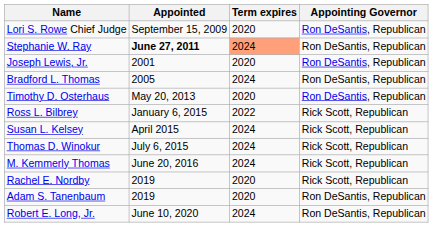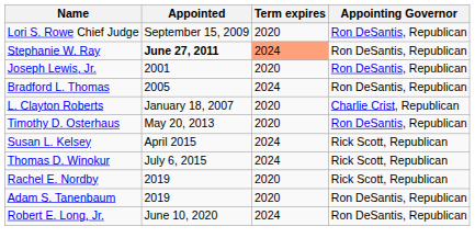 <table class="wikitable sortable">
 <tr valign="top">
 <th>Name</th>
 <th>Appointed</th>
 <th>Term expires</th>
 <th>Appointing Governor</th>
 </tr>
 <tr valign="top">
 <td><a href='#'>Lori S. Rowe</a> Chief Judge</td>
 <td>September 15, 2009</td>
 <td>2020</td>
 <td><a href='#'>Ron DeSantis</a>, Republican</td>
 </tr>
 <tr valign="top">
 <td><a href='#'>Stephanie W. Ray</a></td>
 <td><strong>June 27, 2011</strong></td>
 <td style="background: lightsalmon;">2024</td>
 <td>Ron DeSantis, Republican</td>
 </tr>
 <tr valign="top">
 <td><a href='#'>Joseph Lewis, Jr.</a></td>
 <td>2001</td>
 <td>2020</td>
 <td><a href='#'>Ron DeSantis</a>, Republican</td>
 </tr>
 <tr valign="top">
 <td><a href='#'>Bradford L. Thomas</a></td>
 <td>2005</td>
 <td>2024</td>
 <td>Ron DeSantis, Republican</td>
 </tr>
 <tr valign="top">
+<td><a href='#'>L. Clayton Roberts</a></td>
+<td>January 18, 2007</td>
+<td>2020</td>
+<td><a href='#'>Charlie Crist</a>, Republican</td>
+</tr>
+<tr valign="top">
 <td><a href='#'>Timothy D. Osterhaus</a></td>
 <td>May 20, 2013</td>
 <td>2020</td>
 <td><a href='#'>Ron DeSantis</a>, Republican</td>
-</tr>
-<tr valign="top">
-<td><a href='#'>Ross L. Bilbrey</a></td>
-<td>January 6, 2015</td>
-<td>2022</td>
-<td>Rick Scott, Republican</td>
 </tr>
 <tr valign="top">
 <td><a href='#'>Susan L. Kelsey</a></td>
 <td>April 2015</td>
 <td>2024</td>
 <td>Rick Scott, Republican</td>
 </tr>
 <tr valign="top">
 <td><a href='#'>Thomas D. Winokur</a></td>
 <td>July 6, 2015</td>
-<td>2024</td>
-<td>Rick Scott, Republican</td>
-</tr>
-<tr valign="top">
-<td><a href='#'>M. Kemmerly Thomas</a></td>
-<td>June 20, 2016</td>
 <td>2024</td>
 <td>Rick Scott, Republican</td>
 </tr>
 <tr valign="top">
 <td><a href='#'>Rachel E. Nordby</a></td>
 <td>2019</td>
 <td>2020</td>
 <td>Rick Scott, Republican</td>
 </tr>
 <tr valign="top">
 <td><a href='#'>Adam S. Tanenbaum</a></td>
 <td>2019</td>
 <td>2020</td>
 <td>Ron DeSantis, Republican</td>
 </tr>
 <tr valign="top">
 <td><a href='#'>Robert E. Long, Jr.</a></td>
 <td>June 10, 2020</td>
 <td>2024</td>
 <td>Ron DeSantis, Republican</td>
 </tr>
 </table>
